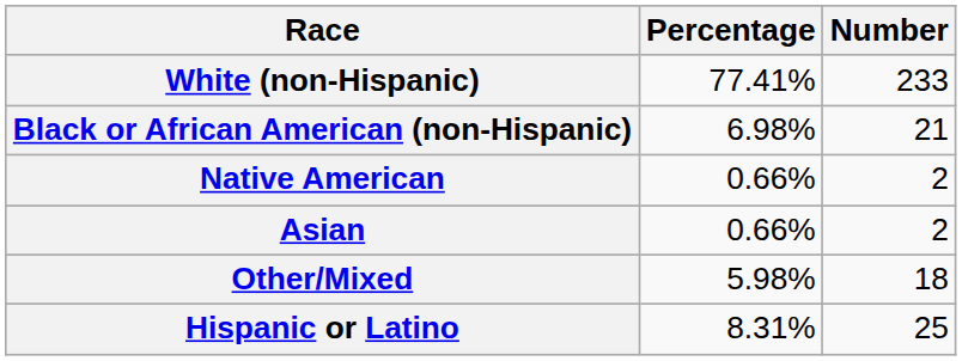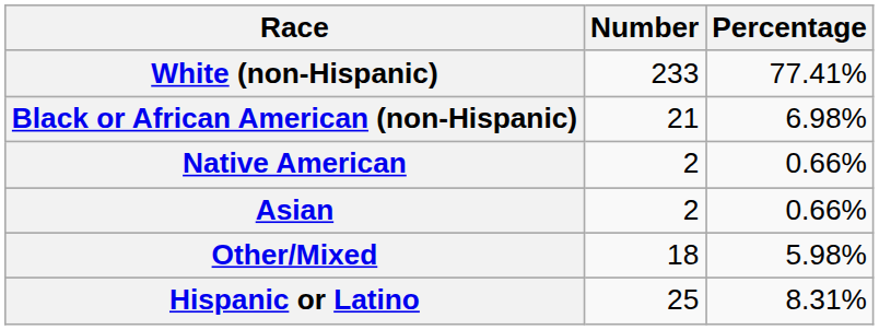 <table class="wikitable" style="text-align:right">
 <tr>
 <th scope="col">Race</th>
+<th scope="col">Number</th>
 <th scope="col">Percentage</th>
-<th scope="col">Number</th>
 </tr>
 <tr>
 <th scope="row"><a href='#'>White</a> (non-Hispanic)</th>
+<td>233</td>
 <td>77.41%</td>
-<td>233</td>
 </tr>
 <tr>
 <th scope="row"><a href='#'>Black or African American</a> (non-Hispanic)</th>
+<td>21</td>
 <td>6.98%</td>
-<td>21</td>
 </tr>
 <tr>
 <th scope="row"><a href='#'>Native American</a></th>
+<td>2</td>
 <td>0.66%</td>
-<td>2</td>
 </tr>
 <tr>
 <th scope="row"><a href='#'>Asian</a></th>
+<td>2</td>
 <td>0.66%</td>
-<td>2</td>
 </tr>
 <tr>
 <th scope="row"><a href='#'>Other/Mixed</a></th>
+<td>18</td>
 <td>5.98%</td>
-<td>18</td>
 </tr>
 <tr>
 <th scope="row"><a href='#'>Hispanic</a> or <a href='#'>Latino</a></th>
+<td>25</td>
 <td>8.31%</td>
-<td>25</td>
 </tr>
 </table>
